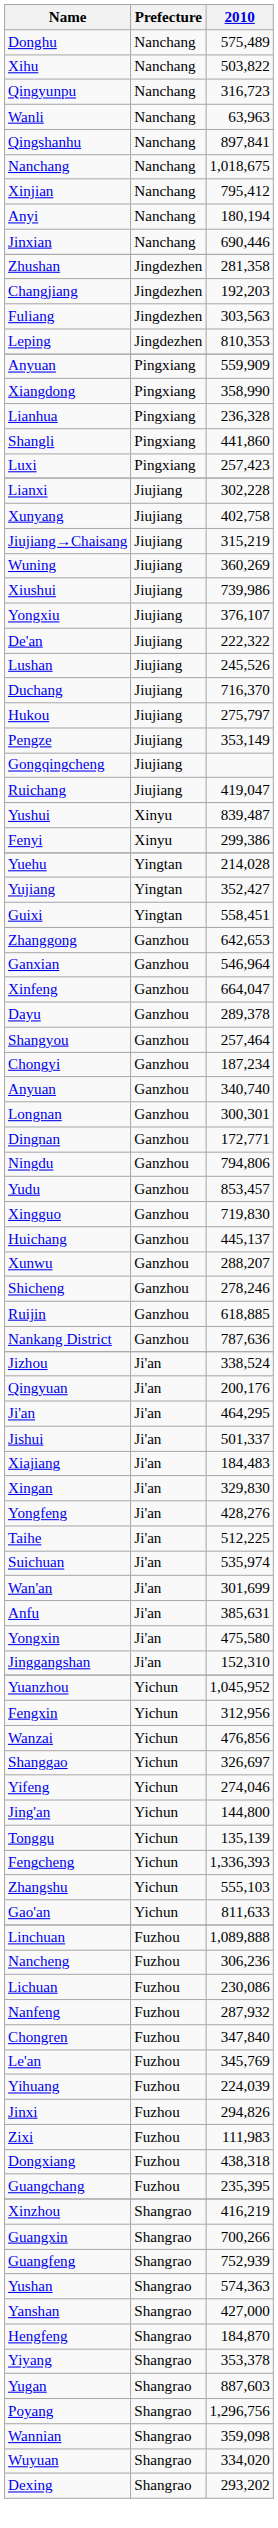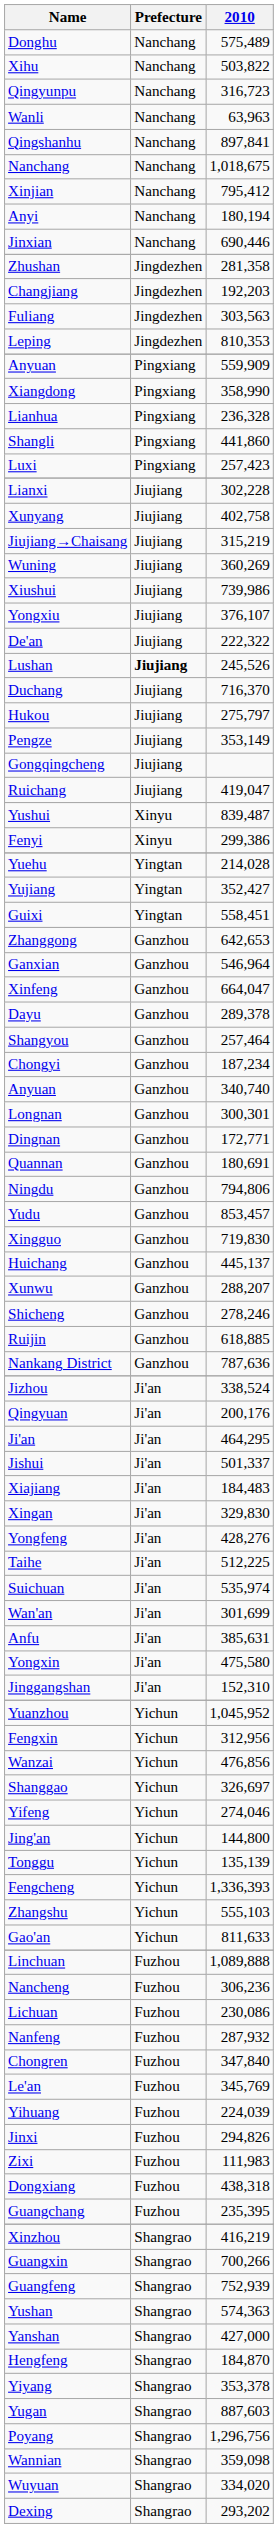 <table class="wikitable sortable" style="font-size:90%;" align="center">
 <tr>
 <th>Name</th>
 <th>Prefecture</th>
 <th><a href='#'>2010</a></th>
 </tr>
 <tr>
 <td><a href='#'>Donghu</a></td>
 <td>Nanchang</td>
 <td style="text-align: right;">575,489</td>
 </tr>
 <tr>
 <td><a href='#'>Xihu</a></td>
 <td>Nanchang</td>
 <td style="text-align: right;">503,822</td>
 </tr>
 <tr>
 <td><a href='#'>Qingyunpu</a></td>
 <td>Nanchang</td>
 <td style="text-align: right;">316,723</td>
 </tr>
 <tr>
 <td><a href='#'>Wanli</a></td>
 <td>Nanchang</td>
 <td style="text-align: right;">63,963</td>
 </tr>
 <tr>
 <td><a href='#'>Qingshanhu</a></td>
 <td>Nanchang</td>
 <td style="text-align: right;">897,841</td>
 </tr>
 <tr>
 <td><a href='#'>Nanchang</a></td>
 <td>Nanchang</td>
 <td style="text-align: right;">1,018,675</td>
 </tr>
 <tr>
 <td><a href='#'>Xinjian</a></td>
 <td>Nanchang</td>
 <td style="text-align: right;">795,412</td>
 </tr>
 <tr>
 <td><a href='#'>Anyi</a></td>
 <td>Nanchang</td>
 <td style="text-align: right;">180,194</td>
 </tr>
 <tr>
 <td><a href='#'>Jinxian</a></td>
 <td>Nanchang</td>
 <td style="text-align: right;">690,446</td>
 </tr>
 <tr>
 </tr>
 <tr>
 <td><a href='#'>Zhushan</a></td>
 <td>Jingdezhen</td>
 <td style="text-align: right;">281,358</td>
 </tr>
 <tr>
 <td><a href='#'>Changjiang</a></td>
 <td>Jingdezhen</td>
 <td style="text-align: right;">192,203</td>
 </tr>
 <tr>
 <td><a href='#'>Fuliang</a></td>
 <td>Jingdezhen</td>
 <td style="text-align: right;">303,563</td>
 </tr>
 <tr>
 <td><a href='#'>Leping</a></td>
 <td>Jingdezhen</td>
 <td style="text-align: right;">810,353</td>
 </tr>
 <tr>
 </tr>
 <tr>
 <td><a href='#'>Anyuan</a></td>
 <td>Pingxiang</td>
 <td style="text-align: right;">559,909</td>
 </tr>
 <tr>
 <td><a href='#'>Xiangdong</a></td>
 <td>Pingxiang</td>
 <td style="text-align: right;">358,990</td>
 </tr>
 <tr>
 <td><a href='#'>Lianhua</a></td>
 <td>Pingxiang</td>
 <td style="text-align: right;">236,328</td>
 </tr>
 <tr>
 <td><a href='#'>Shangli</a></td>
 <td>Pingxiang</td>
 <td style="text-align: right;">441,860</td>
 </tr>
 <tr>
 <td><a href='#'>Luxi</a></td>
 <td>Pingxiang</td>
 <td style="text-align: right;">257,423</td>
 </tr>
 <tr>
 </tr>
 <tr>
 <td><a href='#'>Lianxi</a></td>
 <td>Jiujiang</td>
 <td style="text-align: right;">302,228</td>
 </tr>
 <tr>
 <td><a href='#'>Xunyang</a></td>
 <td>Jiujiang</td>
 <td style="text-align: right;">402,758</td>
 </tr>
 <tr>
 <td><a href='#'>Jiujiang→Chaisang</a></td>
 <td>Jiujiang</td>
 <td style="text-align: right;">315,219</td>
 </tr>
 <tr>
 <td><a href='#'>Wuning</a></td>
 <td>Jiujiang</td>
 <td style="text-align: right;">360,269</td>
 </tr>
 <tr>
 <td><a href='#'>Xiushui</a></td>
 <td>Jiujiang</td>
 <td style="text-align: right;">739,986</td>
 </tr>
 <tr>
 <td><a href='#'>Yongxiu</a></td>
 <td>Jiujiang</td>
 <td style="text-align: right;">376,107</td>
 </tr>
 <tr>
 <td><a href='#'>De'an</a></td>
 <td>Jiujiang</td>
 <td style="text-align: right;">222,322</td>
 </tr>
 <tr>
 <td><a href='#'>Lushan</a></td>
-<td>Jiujiang</td>
+<td><strong>Jiujiang</strong></td>
 <td style="text-align: right;">245,526</td>
 </tr>
 <tr>
 <td><a href='#'>Duchang</a></td>
 <td>Jiujiang</td>
 <td style="text-align: right;">716,370</td>
 </tr>
 <tr>
 <td><a href='#'>Hukou</a></td>
 <td>Jiujiang</td>
 <td style="text-align: right;">275,797</td>
 </tr>
 <tr>
 <td><a href='#'>Pengze</a></td>
 <td>Jiujiang</td>
 <td style="text-align: right;">353,149</td>
 </tr>
 <tr>
 <td><a href='#'>Gongqingcheng</a></td>
 <td>Jiujiang</td>
 <td style="text-align: right;"></td>
 </tr>
 <tr>
 <td><a href='#'>Ruichang</a></td>
 <td>Jiujiang</td>
 <td style="text-align: right;">419,047</td>
 </tr>
 <tr>
 </tr>
 <tr>
 <td><a href='#'>Yushui</a></td>
 <td>Xinyu</td>
 <td style="text-align: right;">839,487</td>
 </tr>
 <tr>
 <td><a href='#'>Fenyi</a></td>
 <td>Xinyu</td>
 <td style="text-align: right;">299,386</td>
 </tr>
 <tr>
 </tr>
 <tr>
 <td><a href='#'>Yuehu</a></td>
 <td>Yingtan</td>
 <td style="text-align: right;">214,028</td>
 </tr>
 <tr>
 <td><a href='#'>Yujiang</a></td>
 <td>Yingtan</td>
 <td style="text-align: right;">352,427</td>
 </tr>
 <tr>
 <td><a href='#'>Guixi</a></td>
 <td>Yingtan</td>
 <td style="text-align: right;">558,451</td>
 </tr>
 <tr>
 </tr>
 <tr>
 <td><a href='#'>Zhanggong</a></td>
 <td>Ganzhou</td>
 <td style="text-align: right;">642,653</td>
 </tr>
 <tr>
 <td><a href='#'>Ganxian</a></td>
 <td>Ganzhou</td>
 <td style="text-align: right;">546,964</td>
 </tr>
 <tr>
 <td><a href='#'>Xinfeng</a></td>
 <td>Ganzhou</td>
 <td style="text-align: right;">664,047</td>
 </tr>
 <tr>
 <td><a href='#'>Dayu</a></td>
 <td>Ganzhou</td>
 <td style="text-align: right;">289,378</td>
 </tr>
 <tr>
 <td><a href='#'>Shangyou</a></td>
 <td>Ganzhou</td>
 <td style="text-align: right;">257,464</td>
 </tr>
 <tr>
 <td><a href='#'>Chongyi</a></td>
 <td>Ganzhou</td>
 <td style="text-align: right;">187,234</td>
 </tr>
 <tr>
 <td><a href='#'>Anyuan</a></td>
 <td>Ganzhou</td>
 <td style="text-align: right;">340,740</td>
 </tr>
 <tr>
 <td><a href='#'>Longnan</a></td>
 <td>Ganzhou</td>
 <td style="text-align: right;">300,301</td>
 </tr>
 <tr>
 <td><a href='#'>Dingnan</a></td>
 <td>Ganzhou</td>
 <td style="text-align: right;">172,771</td>
+</tr>
+<tr>
+<td><a href='#'>Quannan</a></td>
+<td>Ganzhou</td>
+<td style="text-align: right;">180,691</td>
 </tr>
 <tr>
 <td><a href='#'>Ningdu</a></td>
 <td>Ganzhou</td>
 <td style="text-align: right;">794,806</td>
 </tr>
 <tr>
 <td><a href='#'>Yudu</a></td>
 <td>Ganzhou</td>
 <td style="text-align: right;">853,457</td>
 </tr>
 <tr>
 <td><a href='#'>Xingguo</a></td>
 <td>Ganzhou</td>
 <td style="text-align: right;">719,830</td>
 </tr>
 <tr>
 <td><a href='#'>Huichang</a></td>
 <td>Ganzhou</td>
 <td style="text-align: right;">445,137</td>
 </tr>
 <tr>
 <td><a href='#'>Xunwu</a></td>
 <td>Ganzhou</td>
 <td style="text-align: right;">288,207</td>
 </tr>
 <tr>
 <td><a href='#'>Shicheng</a></td>
 <td>Ganzhou</td>
 <td style="text-align: right;">278,246</td>
 </tr>
 <tr>
 <td><a href='#'>Ruijin</a></td>
 <td>Ganzhou</td>
 <td style="text-align: right;">618,885</td>
 </tr>
 <tr>
 <td><a href='#'>Nankang District</a></td>
 <td>Ganzhou</td>
 <td style="text-align: right;">787,636</td>
 </tr>
 <tr>
 </tr>
 <tr>
 <td><a href='#'>Jizhou</a></td>
 <td>Ji'an</td>
 <td style="text-align: right;">338,524</td>
 </tr>
 <tr>
 <td><a href='#'>Qingyuan</a></td>
 <td>Ji'an</td>
 <td style="text-align: right;">200,176</td>
 </tr>
 <tr>
 <td><a href='#'>Ji'an</a></td>
 <td>Ji'an</td>
 <td style="text-align: right;">464,295</td>
 </tr>
 <tr>
 <td><a href='#'>Jishui</a></td>
 <td>Ji'an</td>
 <td style="text-align: right;">501,337</td>
 </tr>
 <tr>
 <td><a href='#'>Xiajiang</a></td>
 <td>Ji'an</td>
 <td style="text-align: right;">184,483</td>
 </tr>
 <tr>
 <td><a href='#'>Xingan</a></td>
 <td>Ji'an</td>
 <td style="text-align: right;">329,830</td>
 </tr>
 <tr>
 <td><a href='#'>Yongfeng</a></td>
 <td>Ji'an</td>
 <td style="text-align: right;">428,276</td>
 </tr>
 <tr>
 <td><a href='#'>Taihe</a></td>
 <td>Ji'an</td>
 <td style="text-align: right;">512,225</td>
 </tr>
 <tr>
 <td><a href='#'>Suichuan</a></td>
 <td>Ji'an</td>
 <td style="text-align: right;">535,974</td>
 </tr>
 <tr>
 <td><a href='#'>Wan'an</a></td>
 <td>Ji'an</td>
 <td style="text-align: right;">301,699</td>
 </tr>
 <tr>
 <td><a href='#'>Anfu</a></td>
 <td>Ji'an</td>
 <td style="text-align: right;">385,631</td>
 </tr>
 <tr>
 <td><a href='#'>Yongxin</a></td>
 <td>Ji'an</td>
 <td style="text-align: right;">475,580</td>
 </tr>
 <tr>
 <td><a href='#'>Jinggangshan</a></td>
 <td>Ji'an</td>
 <td style="text-align: right;">152,310</td>
 </tr>
 <tr>
 </tr>
 <tr>
 <td><a href='#'>Yuanzhou</a></td>
 <td>Yichun</td>
 <td style="text-align: right;">1,045,952</td>
 </tr>
 <tr>
 <td><a href='#'>Fengxin</a></td>
 <td>Yichun</td>
 <td style="text-align: right;">312,956</td>
 </tr>
 <tr>
 <td><a href='#'>Wanzai</a></td>
 <td>Yichun</td>
 <td style="text-align: right;">476,856</td>
 </tr>
 <tr>
 <td><a href='#'>Shanggao</a></td>
 <td>Yichun</td>
 <td style="text-align: right;">326,697</td>
 </tr>
 <tr>
 <td><a href='#'>Yifeng</a></td>
 <td>Yichun</td>
 <td style="text-align: right;">274,046</td>
 </tr>
 <tr>
 <td><a href='#'>Jing'an</a></td>
 <td>Yichun</td>
 <td style="text-align: right;">144,800</td>
 </tr>
 <tr>
 <td><a href='#'>Tonggu</a></td>
 <td>Yichun</td>
 <td style="text-align: right;">135,139</td>
 </tr>
 <tr>
 <td><a href='#'>Fengcheng</a></td>
 <td>Yichun</td>
 <td style="text-align: right;">1,336,393</td>
 </tr>
 <tr>
 <td><a href='#'>Zhangshu</a></td>
 <td>Yichun</td>
 <td style="text-align: right;">555,103</td>
 </tr>
 <tr>
 <td><a href='#'>Gao'an</a></td>
 <td>Yichun</td>
 <td style="text-align: right;">811,633</td>
 </tr>
 <tr>
 </tr>
 <tr>
 <td><a href='#'>Linchuan</a></td>
 <td>Fuzhou</td>
 <td style="text-align: right;">1,089,888</td>
 </tr>
 <tr>
 <td><a href='#'>Nancheng</a></td>
 <td>Fuzhou</td>
 <td style="text-align: right;">306,236</td>
 </tr>
 <tr>
 <td><a href='#'>Lichuan</a></td>
 <td>Fuzhou</td>
 <td style="text-align: right;">230,086</td>
 </tr>
 <tr>
 <td><a href='#'>Nanfeng</a></td>
 <td>Fuzhou</td>
 <td style="text-align: right;">287,932</td>
 </tr>
 <tr>
 <td><a href='#'>Chongren</a></td>
 <td>Fuzhou</td>
 <td style="text-align: right;">347,840</td>
 </tr>
 <tr>
 <td><a href='#'>Le'an</a></td>
 <td>Fuzhou</td>
 <td style="text-align: right;">345,769</td>
 </tr>
 <tr>
 <td><a href='#'>Yihuang</a></td>
 <td>Fuzhou</td>
 <td style="text-align: right;">224,039</td>
 </tr>
 <tr>
 <td><a href='#'>Jinxi</a></td>
 <td>Fuzhou</td>
 <td style="text-align: right;">294,826</td>
 </tr>
 <tr>
 <td><a href='#'>Zixi</a></td>
 <td>Fuzhou</td>
 <td style="text-align: right;">111,983</td>
 </tr>
 <tr>
 <td><a href='#'>Dongxiang</a></td>
 <td>Fuzhou</td>
 <td style="text-align: right;">438,318</td>
 </tr>
 <tr>
 <td><a href='#'>Guangchang</a></td>
 <td>Fuzhou</td>
 <td style="text-align: right;">235,395</td>
 </tr>
 <tr>
 </tr>
 <tr>
 <td><a href='#'>Xinzhou</a></td>
 <td>Shangrao</td>
 <td style="text-align: right;">416,219</td>
 </tr>
 <tr>
 <td><a href='#'>Guangxin</a></td>
 <td>Shangrao</td>
 <td style="text-align: right;">700,266</td>
 </tr>
 <tr>
 <td><a href='#'>Guangfeng</a></td>
 <td>Shangrao</td>
 <td style="text-align: right;">752,939</td>
 </tr>
 <tr>
 <td><a href='#'>Yushan</a></td>
 <td>Shangrao</td>
 <td style="text-align: right;">574,363</td>
 </tr>
 <tr>
 <td><a href='#'>Yanshan</a></td>
 <td>Shangrao</td>
 <td style="text-align: right;">427,000</td>
 </tr>
 <tr>
 <td><a href='#'>Hengfeng</a></td>
 <td>Shangrao</td>
 <td style="text-align: right;">184,870</td>
 </tr>
 <tr>
 <td><a href='#'>Yiyang</a></td>
 <td>Shangrao</td>
 <td style="text-align: right;">353,378</td>
 </tr>
 <tr>
 <td><a href='#'>Yugan</a></td>
 <td>Shangrao</td>
 <td style="text-align: right;">887,603</td>
 </tr>
 <tr>
 <td><a href='#'>Poyang</a></td>
 <td>Shangrao</td>
 <td style="text-align: right;">1,296,756</td>
 </tr>
 <tr>
 <td><a href='#'>Wannian</a></td>
 <td>Shangrao</td>
 <td style="text-align: right;">359,098</td>
 </tr>
 <tr>
 <td><a href='#'>Wuyuan</a></td>
 <td>Shangrao</td>
 <td style="text-align: right;">334,020</td>
 </tr>
 <tr>
 <td><a href='#'>Dexing</a></td>
 <td>Shangrao</td>
 <td style="text-align: right;">293,202</td>
 </tr>
 </table>
